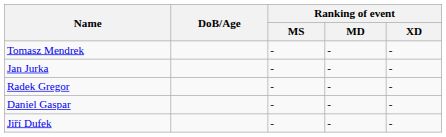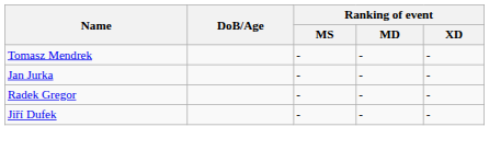 <table class="wikitable" style="width:600px; font-size:95%;">
 <tr>
 <th rowspan="2" align="left">Name</th>
 <th rowspan="2" align="left">DoB/Age</th>
 <th colspan="3" align="center">Ranking of event</th>
 </tr>
 <tr>
 <th align="center">MS</th>
 <th>MD</th>
 <th align="center">XD</th>
 </tr>
 <tr>
 <td><a href='#'>Tomasz Mendrek</a></td>
 <td></td>
 <td>-</td>
 <td>-</td>
 <td>-</td>
 </tr>
 <tr>
 <td><a href='#'>Jan Jurka</a></td>
 <td></td>
 <td>-</td>
 <td>-</td>
 <td>-</td>
 </tr>
 <tr>
 <td><a href='#'>Radek Gregor</a></td>
 <td></td>
 <td>-</td>
 <td>-</td>
 <td>-</td>
 </tr>
 <tr>
-<td><a href='#'>Daniel Gaspar</a></td>
-<td></td>
-<td>-</td>
-<td>-</td>
-<td>-</td>
-</tr>
-<tr>
 <td><a href='#'>Jiří Dufek</a></td>
 <td></td>
 <td>-</td>
 <td>-</td>
 <td>-</td>
 </tr>
 </table>
